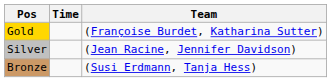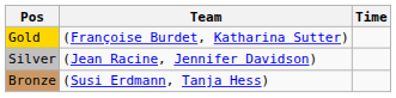 <table class="wikitable">
 <tr>
 <th>Pos</th>
+<th>Team</th>
 <th>Time</th>
-<th>Team</th>
 </tr>
 <tr>
 <td style="background:gold">Gold</td>
+<td> (<a href='#'>Françoise Burdet</a>, <a href='#'>Katharina Sutter</a>)</td>
 <td></td>
-<td> (<a href='#'>Françoise Burdet</a>, <a href='#'>Katharina Sutter</a>)</td>
 </tr>
 <tr>
 <td style="background:silver">Silver</td>
+<td> (<a href='#'>Jean Racine</a>, <a href='#'>Jennifer Davidson</a>)</td>
 <td></td>
-<td> (<a href='#'>Jean Racine</a>, <a href='#'>Jennifer Davidson</a>)</td>
 </tr>
 <tr>
 <td style="background:#cc9966">Bronze</td>
+<td> (<a href='#'>Susi Erdmann</a>, <a href='#'>Tanja Hess</a>)</td>
 <td></td>
-<td> (<a href='#'>Susi Erdmann</a>, <a href='#'>Tanja Hess</a>)</td>
 </tr>
 </table>
